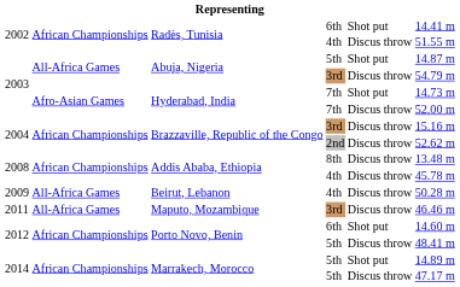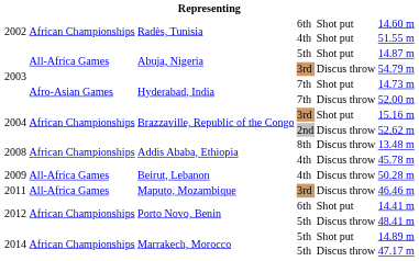 <table>
 <tr>
 <th colspan="6">Representing </th>
 </tr>
 <tr>
 <td rowspan=2>2002</td>
 <td rowspan=2><a href='#'>African Championships</a></td>
 <td rowspan=2><a href='#'>Radès, Tunisia</a></td>
 <td>6th</td>
 <td>Shot put</td>
-<td><a href='#'>14.41 m</a></td>
+<td><a href='#'>14.60 m</a></td>
 </tr>
 <tr>
 <td>4th</td>
-<td>Discus throw</td>
+<td>Shot put</td>
 <td><a href='#'>51.55 m</a></td>
 </tr>
 <tr>
 <td rowspan=4>2003</td>
 <td rowspan=2><a href='#'>All-Africa Games</a></td>
 <td rowspan=2><a href='#'>Abuja, Nigeria</a></td>
 <td>5th</td>
 <td>Shot put</td>
 <td><a href='#'>14.87 m</a></td>
 </tr>
 <tr>
 <td bgcolor=cc9966>3rd</td>
 <td>Discus throw</td>
 <td><a href='#'>54.79 m</a></td>
 </tr>
 <tr>
 <td rowspan=2><a href='#'>Afro-Asian Games</a></td>
 <td rowspan=2><a href='#'>Hyderabad, India</a></td>
 <td>7th</td>
 <td>Shot put</td>
 <td><a href='#'>14.73 m</a></td>
 </tr>
 <tr>
 <td>7th</td>
 <td>Discus throw</td>
 <td><a href='#'>52.00 m</a></td>
 </tr>
 <tr>
 <td rowspan=2>2004</td>
 <td rowspan=2><a href='#'>African Championships</a></td>
 <td rowspan=2><a href='#'>Brazzaville, Republic of the Congo</a></td>
 <td bgcolor=cc9966>3rd</td>
-<td>Discus throw</td>
+<td>Shot put</td>
 <td><a href='#'>15.16 m</a></td>
 </tr>
 <tr>
 <td bgcolor=silver>2nd</td>
 <td>Discus throw</td>
 <td><a href='#'>52.62 m</a></td>
 </tr>
 <tr>
 <td rowspan=2>2008</td>
 <td rowspan=2><a href='#'>African Championships</a></td>
 <td rowspan=2><a href='#'>Addis Ababa, Ethiopia</a></td>
 <td>8th</td>
 <td>Discus throw</td>
 <td><a href='#'>13.48 m</a></td>
 </tr>
 <tr>
 <td>4th</td>
 <td>Discus throw</td>
 <td><a href='#'>45.78 m</a></td>
 </tr>
 <tr>
 <td>2009</td>
 <td><a href='#'>All-Africa Games</a></td>
 <td><a href='#'>Beirut, Lebanon</a></td>
 <td>4th</td>
 <td>Discus throw</td>
 <td><a href='#'>50.28 m</a></td>
 </tr>
 <tr>
 <td>2011</td>
 <td><a href='#'>All-Africa Games</a></td>
 <td><a href='#'>Maputo, Mozambique</a></td>
 <td bgcolor=cc9966>3rd</td>
 <td>Discus throw</td>
 <td><a href='#'>46.46 m</a></td>
 </tr>
 <tr>
 <td rowspan=2>2012</td>
 <td rowspan=2><a href='#'>African Championships</a></td>
 <td rowspan=2><a href='#'>Porto Novo, Benin</a></td>
 <td>6th</td>
 <td>Shot put</td>
-<td><a href='#'>14.60 m</a></td>
+<td><a href='#'>14.41 m</a></td>
 </tr>
 <tr>
 <td>5th</td>
 <td>Discus throw</td>
 <td><a href='#'>48.41 m</a></td>
 </tr>
 <tr>
 <td rowspan=2>2014</td>
 <td rowspan=2><a href='#'>African Championships</a></td>
 <td rowspan=2><a href='#'>Marrakech, Morocco</a></td>
 <td>5th</td>
 <td>Shot put</td>
 <td><a href='#'>14.89 m</a></td>
 </tr>
 <tr>
 <td>5th</td>
 <td>Discus throw</td>
 <td><a href='#'>47.17 m</a></td>
 </tr>
 </table>
